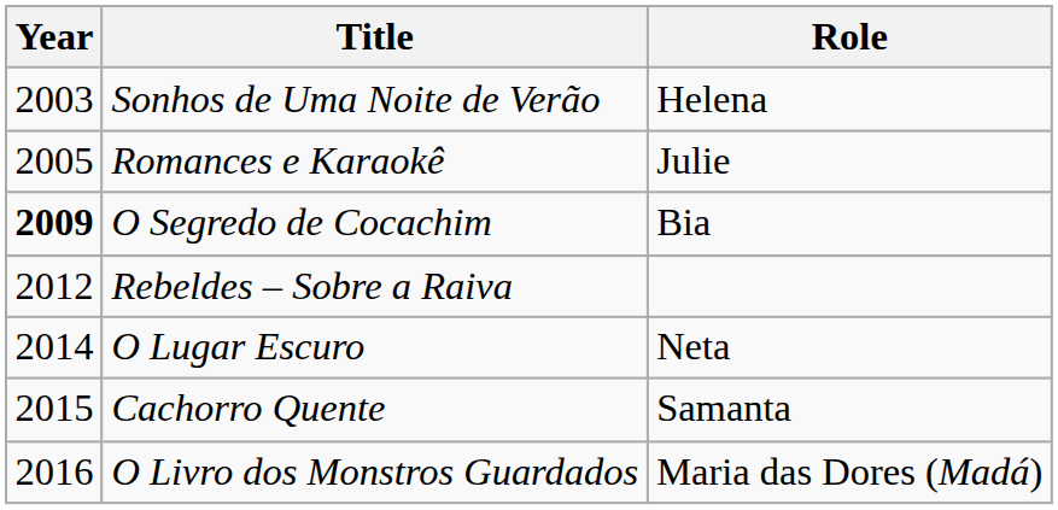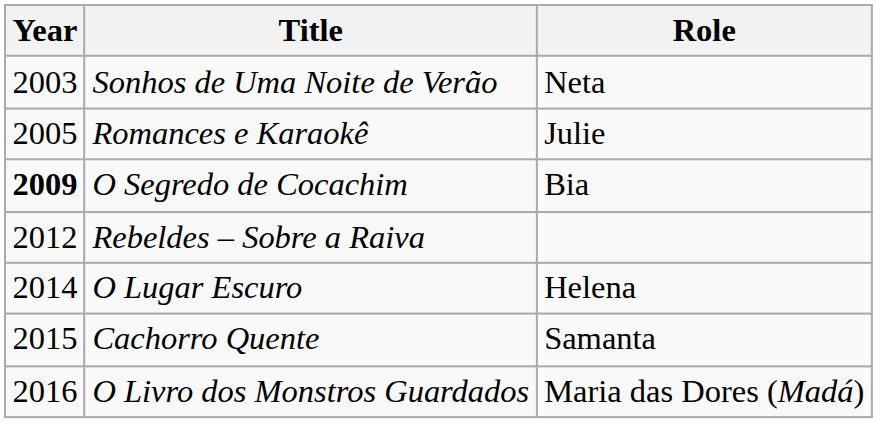 <table class="wikitable">
 <tr>
 <th>Year</th>
 <th>Title</th>
 <th>Role</th>
 </tr>
 <tr>
 <td>2003</td>
 <td><em>Sonhos de Uma Noite de Verão</em></td>
-<td>Helena</td>
+<td>Neta</td>
 </tr>
 <tr>
 <td>2005</td>
 <td><em>Romances e Karaokê</em></td>
 <td>Julie</td>
 </tr>
 <tr>
 <td><strong>2009</strong></td>
 <td><em>O Segredo de Cocachim</em></td>
 <td>Bia</td>
 </tr>
 <tr>
 <td>2012</td>
 <td><em>Rebeldes – Sobre a Raiva</em></td>
 <td></td>
 </tr>
 <tr>
 <td>2014</td>
 <td><em>O Lugar Escuro</em></td>
-<td>Neta</td>
+<td>Helena</td>
 </tr>
 <tr>
 <td>2015</td>
 <td><em>Cachorro Quente</em></td>
 <td>Samanta</td>
 </tr>
 <tr>
 <td>2016</td>
 <td><em>O Livro dos Monstros Guardados</em></td>
 <td>Maria das Dores (<em>Madá</em>)</td>
 </tr>
 </table>
